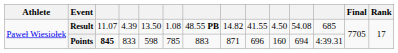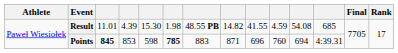 <table class="wikitable" style="font-size:90%">
 <tr>
 <th>Athlete</th>
 <th>Event</th>
 <th></th>
 <th></th>
 <th></th>
 <th></th>
 <th></th>
 <th></th>
 <th></th>
 <th></th>
 <th></th>
 <th></th>
 <th>Final</th>
 <th>Rank</th>
 </tr>
 <tr style=text-align:center>
 <td rowspan=2 style=text-align:left><a href='#'>Paweł Wiesiołek</a></td>
 <th style="font-size:95%">Result</th>
-<td>11.07</td>
+<td>11.01</td>
 <td>4.39</td>
-<td>13.50</td>
-<td>1.08</td>
+<td>15.30</td>
+<td>1.98</td>
 <td>48.55 <strong>PB</strong></td>
 <td>14.82</td>
 <td>41.55</td>
-<td>4.50</td>
+<td>4.59</td>
 <td>54.08</td>
 <td>685</td>
 <td rowspan=2>7705</td>
 <td rowspan=2>17</td>
 </tr>
 <tr style=text-align:center>
 <th style="font-size:95%">Points</th>
 <td><strong>845</strong></td>
-<td>833</td>
+<td>853</td>
 <td>598</td>
-<td>785</td>
+<td><strong>785</strong></td>
 <td>883</td>
 <td>871</td>
 <td>696</td>
-<td>160</td>
+<td>760</td>
 <td>694</td>
 <td>4:39.31</td>
 </tr>
 </table>
